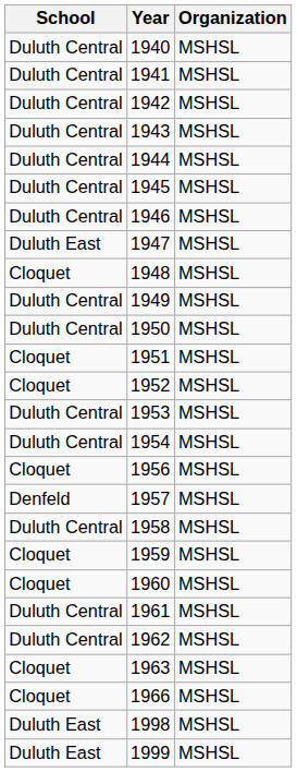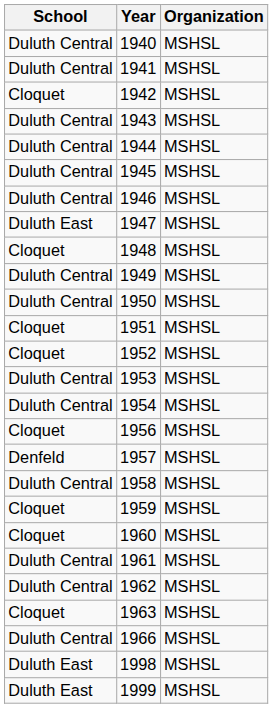 <table class="wikitable">
 <tr>
 <th>School</th>
 <th>Year</th>
 <th>Organization</th>
 </tr>
 <tr>
 <td>Duluth Central</td>
 <td>1940</td>
 <td>MSHSL</td>
 </tr>
 <tr>
 <td>Duluth Central</td>
 <td>1941</td>
 <td>MSHSL</td>
 </tr>
 <tr>
-<td>Duluth Central</td>
+<td>Cloquet</td>
 <td>1942</td>
 <td>MSHSL</td>
 </tr>
 <tr>
 <td>Duluth Central</td>
 <td>1943</td>
 <td>MSHSL</td>
 </tr>
 <tr>
 <td>Duluth Central</td>
 <td>1944</td>
 <td>MSHSL</td>
 </tr>
 <tr>
 <td>Duluth Central</td>
 <td>1945</td>
 <td>MSHSL</td>
 </tr>
 <tr>
 <td>Duluth Central</td>
 <td>1946</td>
 <td>MSHSL</td>
 </tr>
 <tr>
 <td>Duluth East</td>
 <td>1947</td>
 <td>MSHSL</td>
 </tr>
 <tr>
 <td>Cloquet</td>
 <td>1948</td>
 <td>MSHSL</td>
 </tr>
 <tr>
 <td>Duluth Central</td>
 <td>1949</td>
 <td>MSHSL</td>
 </tr>
 <tr>
 <td>Duluth Central</td>
 <td>1950</td>
 <td>MSHSL</td>
 </tr>
 <tr>
 <td>Cloquet</td>
 <td>1951</td>
 <td>MSHSL</td>
 </tr>
 <tr>
 <td>Cloquet</td>
 <td>1952</td>
 <td>MSHSL</td>
 </tr>
 <tr>
 <td>Duluth Central</td>
 <td>1953</td>
 <td>MSHSL</td>
 </tr>
 <tr>
 <td>Duluth Central</td>
 <td>1954</td>
 <td>MSHSL</td>
 </tr>
 <tr>
 <td>Cloquet</td>
 <td>1956</td>
 <td>MSHSL</td>
 </tr>
 <tr>
 <td>Denfeld</td>
 <td>1957</td>
 <td>MSHSL</td>
 </tr>
 <tr>
 <td>Duluth Central</td>
 <td>1958</td>
 <td>MSHSL</td>
 </tr>
 <tr>
 <td>Cloquet</td>
 <td>1959</td>
 <td>MSHSL</td>
 </tr>
 <tr>
 <td>Cloquet</td>
 <td>1960</td>
 <td>MSHSL</td>
 </tr>
 <tr>
 <td>Duluth Central</td>
 <td>1961</td>
 <td>MSHSL</td>
 </tr>
 <tr>
 <td>Duluth Central</td>
 <td>1962</td>
 <td>MSHSL</td>
 </tr>
 <tr>
 <td>Cloquet</td>
 <td>1963</td>
 <td>MSHSL</td>
 </tr>
 <tr>
-<td>Cloquet</td>
+<td>Duluth Central</td>
 <td>1966</td>
 <td>MSHSL</td>
 </tr>
 <tr>
 <td>Duluth East</td>
 <td>1998</td>
 <td>MSHSL</td>
 </tr>
 <tr>
 <td>Duluth East</td>
 <td>1999</td>
 <td>MSHSL</td>
 </tr>
 </table>
